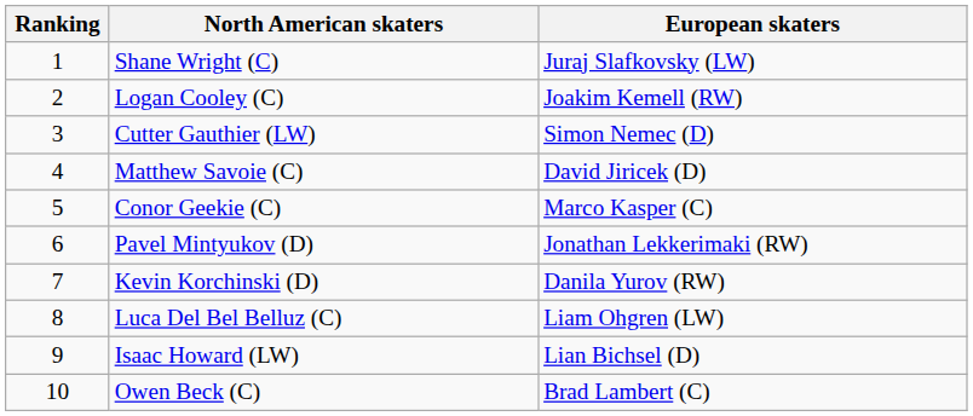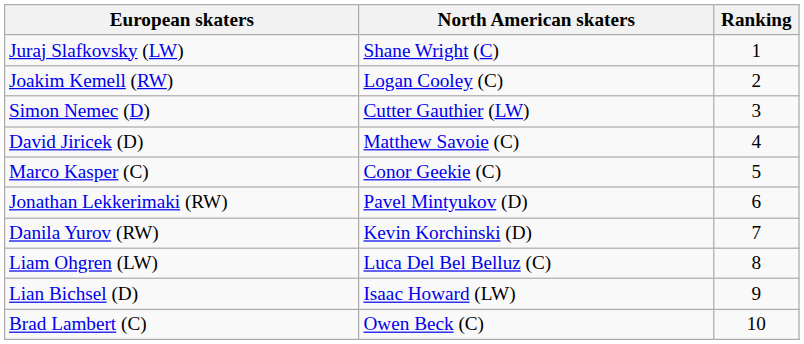 <table class="wikitable">
 <tr>
+<th style="width:18em;">European skaters</th>
+<th style="width:18em;">North American skaters</th>
 <th style="width:4em;">Ranking</th>
-<th style="width:18em;">North American skaters</th>
-<th style="width:18em;">European skaters</th>
 </tr>
 <tr>
+<td> <a href='#'>Juraj Slafkovsky</a> (<a href='#'>LW</a>)</td>
+<td> <a href='#'>Shane Wright</a> (<a href='#'>C</a>)</td>
 <td style="text-align:center;">1</td>
-<td> <a href='#'>Shane Wright</a> (<a href='#'>C</a>)</td>
-<td> <a href='#'>Juraj Slafkovsky</a> (<a href='#'>LW</a>)</td>
 </tr>
 <tr>
+<td> <a href='#'>Joakim Kemell</a> (<a href='#'>RW</a>)</td>
+<td> <a href='#'>Logan Cooley</a> (C)</td>
 <td style="text-align:center;">2</td>
-<td> <a href='#'>Logan Cooley</a> (C)</td>
-<td> <a href='#'>Joakim Kemell</a> (<a href='#'>RW</a>)</td>
 </tr>
 <tr>
+<td> <a href='#'>Simon Nemec</a> (<a href='#'>D</a>)</td>
+<td> <a href='#'>Cutter Gauthier</a> (<a href='#'>LW</a>)</td>
 <td style="text-align:center;">3</td>
-<td> <a href='#'>Cutter Gauthier</a> (<a href='#'>LW</a>)</td>
-<td> <a href='#'>Simon Nemec</a> (<a href='#'>D</a>)</td>
 </tr>
 <tr>
+<td> <a href='#'>David Jiricek</a> (D)</td>
+<td> <a href='#'>Matthew Savoie</a> (C)</td>
 <td style="text-align:center;">4</td>
-<td> <a href='#'>Matthew Savoie</a> (C)</td>
-<td> <a href='#'>David Jiricek</a> (D)</td>
 </tr>
 <tr>
+<td> <a href='#'>Marco Kasper</a> (C)</td>
+<td> <a href='#'>Conor Geekie</a> (C)</td>
 <td style="text-align:center;">5</td>
-<td> <a href='#'>Conor Geekie</a> (C)</td>
-<td> <a href='#'>Marco Kasper</a> (C)</td>
 </tr>
 <tr>
+<td> <a href='#'>Jonathan Lekkerimaki</a> (RW)</td>
+<td> <a href='#'>Pavel Mintyukov</a> (D)</td>
 <td style="text-align:center;">6</td>
-<td> <a href='#'>Pavel Mintyukov</a> (D)</td>
-<td> <a href='#'>Jonathan Lekkerimaki</a> (RW)</td>
 </tr>
 <tr>
+<td> <a href='#'>Danila Yurov</a> (RW)</td>
+<td> <a href='#'>Kevin Korchinski</a> (D)</td>
 <td style="text-align:center;">7</td>
-<td> <a href='#'>Kevin Korchinski</a> (D)</td>
-<td> <a href='#'>Danila Yurov</a> (RW)</td>
 </tr>
 <tr>
+<td> <a href='#'>Liam Ohgren</a> (LW)</td>
+<td> <a href='#'>Luca Del Bel Belluz</a> (C)</td>
 <td style="text-align:center;">8</td>
-<td> <a href='#'>Luca Del Bel Belluz</a> (C)</td>
-<td> <a href='#'>Liam Ohgren</a> (LW)</td>
 </tr>
 <tr>
+<td> <a href='#'>Lian Bichsel</a> (D)</td>
+<td> <a href='#'>Isaac Howard</a> (LW)</td>
 <td style="text-align:center;">9</td>
-<td> <a href='#'>Isaac Howard</a> (LW)</td>
-<td> <a href='#'>Lian Bichsel</a> (D)</td>
 </tr>
 <tr>
+<td> <a href='#'>Brad Lambert</a> (C)</td>
+<td> <a href='#'>Owen Beck</a> (C)</td>
 <td style="text-align:center;">10</td>
-<td> <a href='#'>Owen Beck</a> (C)</td>
-<td> <a href='#'>Brad Lambert</a> (C)</td>
 </tr>
 </table>
